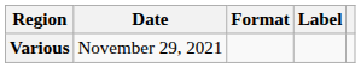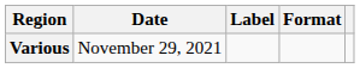 <table class="wikitable plainrowheaders">
 <tr>
 <th>Region</th>
 <th>Date</th>
+<th>Label</th>
 <th>Format</th>
-<th>Label</th>
 <th></th>
 </tr>
 <tr>
 <th scope="row">Various</th>
 <td>November 29, 2021</td>
 <td></td>
 <td></td>
 <td></td>
 </tr>
 </table>
